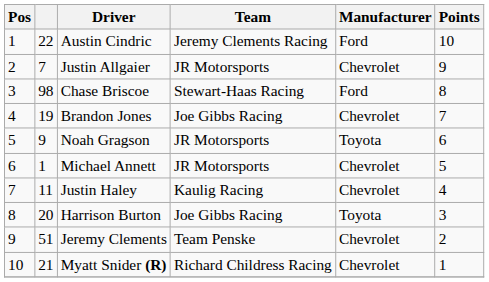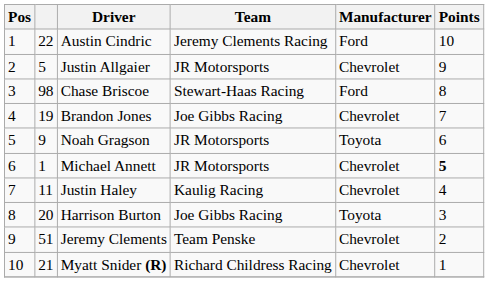 <table class="wikitable" style="font-size:98%">
 <tr>
 <th>Pos</th>
 <th></th>
 <th>Driver</th>
 <th>Team</th>
 <th>Manufacturer</th>
 <th>Points</th>
 </tr>
 <tr>
 <td>1</td>
 <td>22</td>
 <td>Austin Cindric</td>
 <td>Jeremy Clements Racing</td>
 <td>Ford</td>
 <td>10</td>
 </tr>
 <tr>
 <td>2</td>
-<td>7</td>
+<td>5</td>
 <td>Justin Allgaier</td>
 <td>JR Motorsports</td>
 <td>Chevrolet</td>
 <td>9</td>
 </tr>
 <tr>
 <td>3</td>
 <td>98</td>
 <td>Chase Briscoe</td>
 <td>Stewart-Haas Racing</td>
 <td>Ford</td>
 <td>8</td>
 </tr>
 <tr>
 <td>4</td>
 <td>19</td>
 <td>Brandon Jones</td>
 <td>Joe Gibbs Racing</td>
 <td>Chevrolet</td>
 <td>7</td>
 </tr>
 <tr>
 <td>5</td>
 <td>9</td>
 <td>Noah Gragson</td>
 <td>JR Motorsports</td>
 <td>Toyota</td>
 <td>6</td>
 </tr>
 <tr>
 <td>6</td>
 <td>1</td>
 <td>Michael Annett</td>
 <td>JR Motorsports</td>
 <td>Chevrolet</td>
-<td>5</td>
+<td><strong>5</strong></td>
 </tr>
 <tr>
 <td>7</td>
 <td>11</td>
 <td>Justin Haley</td>
 <td>Kaulig Racing</td>
 <td>Chevrolet</td>
 <td>4</td>
 </tr>
 <tr>
 <td>8</td>
 <td>20</td>
 <td>Harrison Burton</td>
 <td>Joe Gibbs Racing</td>
 <td>Toyota</td>
 <td>3</td>
 </tr>
 <tr>
 <td>9</td>
 <td>51</td>
 <td>Jeremy Clements</td>
 <td>Team Penske</td>
 <td>Chevrolet</td>
 <td>2</td>
 </tr>
 <tr>
 <td>10</td>
 <td>21</td>
 <td>Myatt Snider <strong>(R)</strong></td>
 <td>Richard Childress Racing</td>
 <td>Chevrolet</td>
 <td>1</td>
 </tr>
 <tr>
 </tr>
 </table>
